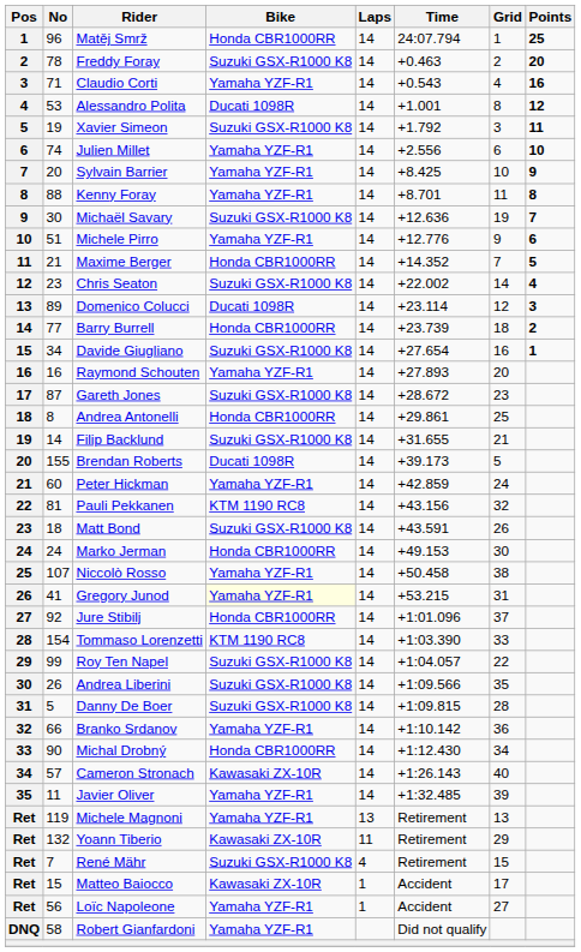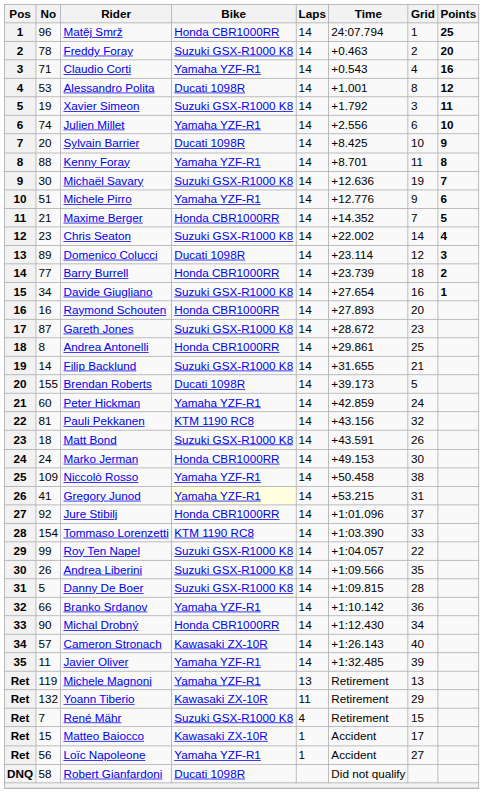 <table class="wikitable" style="font-size: 95%;">
 <tr>
 <th>Pos</th>
 <th>No</th>
 <th>Rider</th>
 <th>Bike</th>
 <th>Laps</th>
 <th>Time</th>
 <th>Grid</th>
 <th>Points</th>
 </tr>
 <tr>
 <th>1</th>
 <td>96</td>
 <td> <a href='#'>Matěj Smrž</a></td>
 <td><a href='#'>Honda CBR1000RR</a></td>
 <td>14</td>
 <td>24:07.794</td>
 <td>1</td>
 <td><strong>25</strong></td>
 </tr>
 <tr>
 <th>2</th>
 <td>78</td>
 <td> <a href='#'>Freddy Foray</a></td>
 <td><a href='#'>Suzuki GSX-R1000 K8</a></td>
 <td>14</td>
 <td>+0.463</td>
 <td>2</td>
 <td><strong>20</strong></td>
 </tr>
 <tr>
 <th>3</th>
 <td>71</td>
 <td> <a href='#'>Claudio Corti</a></td>
 <td><a href='#'>Yamaha YZF-R1</a></td>
 <td>14</td>
 <td>+0.543</td>
 <td>4</td>
 <td><strong>16</strong></td>
 </tr>
 <tr>
 <th>4</th>
 <td>53</td>
 <td> <a href='#'>Alessandro Polita</a></td>
 <td><a href='#'>Ducati 1098R</a></td>
 <td>14</td>
 <td>+1.001</td>
 <td>8</td>
 <td><strong>12</strong></td>
 </tr>
 <tr>
 <th>5</th>
 <td>19</td>
 <td> <a href='#'>Xavier Simeon</a></td>
 <td><a href='#'>Suzuki GSX-R1000 K8</a></td>
 <td>14</td>
 <td>+1.792</td>
 <td>3</td>
 <td><strong>11</strong></td>
 </tr>
 <tr>
 <th>6</th>
 <td>74</td>
 <td> <a href='#'>Julien Millet</a></td>
 <td><a href='#'>Yamaha YZF-R1</a></td>
 <td>14</td>
 <td>+2.556</td>
 <td>6</td>
 <td><strong>10</strong></td>
 </tr>
 <tr>
 <th>7</th>
 <td>20</td>
 <td> <a href='#'>Sylvain Barrier</a></td>
-<td><a href='#'>Yamaha YZF-R1</a></td>
+<td><a href='#'>Ducati 1098R</a></td>
 <td>14</td>
 <td>+8.425</td>
 <td>10</td>
 <td><strong>9</strong></td>
 </tr>
 <tr>
 <th>8</th>
 <td>88</td>
 <td> <a href='#'>Kenny Foray</a></td>
 <td><a href='#'>Yamaha YZF-R1</a></td>
 <td>14</td>
 <td>+8.701</td>
 <td>11</td>
 <td><strong>8</strong></td>
 </tr>
 <tr>
 <th>9</th>
 <td>30</td>
 <td> <a href='#'>Michaël Savary</a></td>
 <td><a href='#'>Suzuki GSX-R1000 K8</a></td>
 <td>14</td>
 <td>+12.636</td>
 <td>19</td>
 <td><strong>7</strong></td>
 </tr>
 <tr>
 <th>10</th>
 <td>51</td>
 <td> <a href='#'>Michele Pirro</a></td>
 <td><a href='#'>Yamaha YZF-R1</a></td>
 <td>14</td>
 <td>+12.776</td>
 <td>9</td>
 <td><strong>6</strong></td>
 </tr>
 <tr>
 <th>11</th>
 <td>21</td>
 <td> <a href='#'>Maxime Berger</a></td>
 <td><a href='#'>Honda CBR1000RR</a></td>
 <td>14</td>
 <td>+14.352</td>
 <td>7</td>
 <td><strong>5</strong></td>
 </tr>
 <tr>
 <th>12</th>
 <td>23</td>
 <td> <a href='#'>Chris Seaton</a></td>
 <td><a href='#'>Suzuki GSX-R1000 K8</a></td>
 <td>14</td>
 <td>+22.002</td>
 <td>14</td>
 <td><strong>4</strong></td>
 </tr>
 <tr>
 <th>13</th>
 <td>89</td>
 <td> <a href='#'>Domenico Colucci</a></td>
 <td><a href='#'>Ducati 1098R</a></td>
 <td>14</td>
 <td>+23.114</td>
 <td>12</td>
 <td><strong>3</strong></td>
 </tr>
 <tr>
 <th>14</th>
 <td>77</td>
 <td> <a href='#'>Barry Burrell</a></td>
 <td><a href='#'>Honda CBR1000RR</a></td>
 <td>14</td>
 <td>+23.739</td>
 <td>18</td>
 <td><strong>2</strong></td>
 </tr>
 <tr>
 <th>15</th>
 <td>34</td>
 <td> <a href='#'>Davide Giugliano</a></td>
 <td><a href='#'>Suzuki GSX-R1000 K8</a></td>
 <td>14</td>
 <td>+27.654</td>
 <td>16</td>
 <td><strong>1</strong></td>
 </tr>
 <tr>
 <th>16</th>
 <td>16</td>
 <td> <a href='#'>Raymond Schouten</a></td>
-<td><a href='#'>Yamaha YZF-R1</a></td>
+<td><a href='#'>Honda CBR1000RR</a></td>
 <td>14</td>
 <td>+27.893</td>
 <td>20</td>
 <td></td>
 </tr>
 <tr>
 <th>17</th>
 <td>87</td>
 <td> <a href='#'>Gareth Jones</a></td>
 <td><a href='#'>Suzuki GSX-R1000 K8</a></td>
 <td>14</td>
 <td>+28.672</td>
 <td>23</td>
 <td></td>
 </tr>
 <tr>
 <th>18</th>
 <td>8</td>
 <td> <a href='#'>Andrea Antonelli</a></td>
 <td><a href='#'>Honda CBR1000RR</a></td>
 <td>14</td>
 <td>+29.861</td>
 <td>25</td>
 <td></td>
 </tr>
 <tr>
 <th>19</th>
 <td>14</td>
 <td> <a href='#'>Filip Backlund</a></td>
 <td><a href='#'>Suzuki GSX-R1000 K8</a></td>
 <td>14</td>
 <td>+31.655</td>
 <td>21</td>
 <td></td>
 </tr>
 <tr>
 <th>20</th>
 <td>155</td>
 <td> <a href='#'>Brendan Roberts</a></td>
 <td><a href='#'>Ducati 1098R</a></td>
 <td>14</td>
 <td>+39.173</td>
 <td>5</td>
 <td></td>
 </tr>
 <tr>
 <th>21</th>
 <td>60</td>
 <td> <a href='#'>Peter Hickman</a></td>
 <td><a href='#'>Yamaha YZF-R1</a></td>
 <td>14</td>
 <td>+42.859</td>
 <td>24</td>
 <td></td>
 </tr>
 <tr>
 <th>22</th>
 <td>81</td>
 <td> <a href='#'>Pauli Pekkanen</a></td>
 <td><a href='#'>KTM 1190 RC8</a></td>
 <td>14</td>
 <td>+43.156</td>
 <td>32</td>
 <td></td>
 </tr>
 <tr>
 <th>23</th>
 <td>18</td>
 <td> <a href='#'>Matt Bond</a></td>
 <td><a href='#'>Suzuki GSX-R1000 K8</a></td>
 <td>14</td>
 <td>+43.591</td>
 <td>26</td>
 <td></td>
 </tr>
 <tr>
 <th>24</th>
 <td>24</td>
 <td> <a href='#'>Marko Jerman</a></td>
 <td><a href='#'>Honda CBR1000RR</a></td>
 <td>14</td>
 <td>+49.153</td>
 <td>30</td>
 <td></td>
 </tr>
 <tr>
 <th>25</th>
-<td>107</td>
+<td>109</td>
 <td> <a href='#'>Niccolò Rosso</a></td>
 <td><a href='#'>Yamaha YZF-R1</a></td>
 <td>14</td>
 <td>+50.458</td>
 <td>38</td>
 <td></td>
 </tr>
 <tr>
 <th>26</th>
 <td>41</td>
 <td> <a href='#'>Gregory Junod</a></td>
 <td style="background: lightyellow;"><a href='#'>Yamaha YZF-R1</a></td>
 <td>14</td>
 <td>+53.215</td>
 <td>31</td>
 <td></td>
 </tr>
 <tr>
 <th>27</th>
 <td>92</td>
 <td> <a href='#'>Jure Stibilj</a></td>
 <td><a href='#'>Honda CBR1000RR</a></td>
 <td>14</td>
 <td>+1:01.096</td>
 <td>37</td>
 <td></td>
 </tr>
 <tr>
 <th>28</th>
 <td>154</td>
 <td> <a href='#'>Tommaso Lorenzetti</a></td>
 <td><a href='#'>KTM 1190 RC8</a></td>
 <td>14</td>
 <td>+1:03.390</td>
 <td>33</td>
 <td></td>
 </tr>
 <tr>
 <th>29</th>
 <td>99</td>
 <td> <a href='#'>Roy Ten Napel</a></td>
 <td><a href='#'>Suzuki GSX-R1000 K8</a></td>
 <td>14</td>
 <td>+1:04.057</td>
 <td>22</td>
 <td></td>
 </tr>
 <tr>
 <th>30</th>
 <td>26</td>
 <td> <a href='#'>Andrea Liberini</a></td>
 <td><a href='#'>Suzuki GSX-R1000 K8</a></td>
 <td>14</td>
 <td>+1:09.566</td>
 <td>35</td>
 <td></td>
 </tr>
 <tr>
 <th>31</th>
 <td>5</td>
 <td> <a href='#'>Danny De Boer</a></td>
 <td><a href='#'>Suzuki GSX-R1000 K8</a></td>
 <td>14</td>
 <td>+1:09.815</td>
 <td>28</td>
 <td></td>
 </tr>
 <tr>
 <th>32</th>
 <td>66</td>
 <td> <a href='#'>Branko Srdanov</a></td>
 <td><a href='#'>Yamaha YZF-R1</a></td>
 <td>14</td>
 <td>+1:10.142</td>
 <td>36</td>
 <td></td>
 </tr>
 <tr>
 <th>33</th>
 <td>90</td>
 <td> <a href='#'>Michal Drobný</a></td>
 <td><a href='#'>Honda CBR1000RR</a></td>
 <td>14</td>
 <td>+1:12.430</td>
 <td>34</td>
 <td></td>
 </tr>
 <tr>
 <th>34</th>
 <td>57</td>
 <td> <a href='#'>Cameron Stronach</a></td>
 <td><a href='#'>Kawasaki ZX-10R</a></td>
 <td>14</td>
 <td>+1:26.143</td>
 <td>40</td>
 <td></td>
 </tr>
 <tr>
 <th>35</th>
 <td>11</td>
 <td> <a href='#'>Javier Oliver</a></td>
 <td><a href='#'>Yamaha YZF-R1</a></td>
 <td>14</td>
 <td>+1:32.485</td>
 <td>39</td>
 <td></td>
 </tr>
 <tr>
 <th>Ret</th>
 <td>119</td>
 <td> <a href='#'>Michele Magnoni</a></td>
 <td><a href='#'>Yamaha YZF-R1</a></td>
 <td>13</td>
 <td>Retirement</td>
 <td>13</td>
 <td></td>
 </tr>
 <tr>
 <th>Ret</th>
 <td>132</td>
 <td> <a href='#'>Yoann Tiberio</a></td>
 <td><a href='#'>Kawasaki ZX-10R</a></td>
 <td>11</td>
 <td>Retirement</td>
 <td>29</td>
 <td></td>
 </tr>
 <tr>
 <th>Ret</th>
 <td>7</td>
 <td> <a href='#'>René Mähr</a></td>
 <td><a href='#'>Suzuki GSX-R1000 K8</a></td>
 <td>4</td>
 <td>Retirement</td>
 <td>15</td>
 <td></td>
 </tr>
 <tr>
 <th>Ret</th>
 <td>15</td>
 <td> <a href='#'>Matteo Baiocco</a></td>
 <td><a href='#'>Kawasaki ZX-10R</a></td>
 <td>1</td>
 <td>Accident</td>
 <td>17</td>
 <td></td>
 </tr>
 <tr>
 <th>Ret</th>
 <td>56</td>
 <td> <a href='#'>Loïc Napoleone</a></td>
 <td><a href='#'>Yamaha YZF-R1</a></td>
 <td>1</td>
 <td>Accident</td>
 <td>27</td>
 <td></td>
 </tr>
 <tr>
 <th>DNQ</th>
 <td>58</td>
 <td> <a href='#'>Robert Gianfardoni</a></td>
-<td><a href='#'>Yamaha YZF-R1</a></td>
+<td><a href='#'>Ducati 1098R</a></td>
 <td></td>
 <td>Did not qualify</td>
 <td></td>
 <td></td>
 </tr>
 <tr>
 <th colspan=8></th>
 </tr>
 <tr>
 </tr>
 </table>
